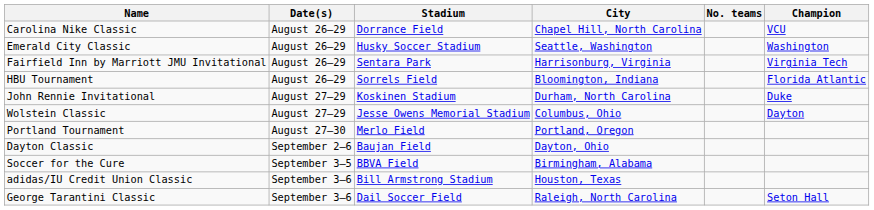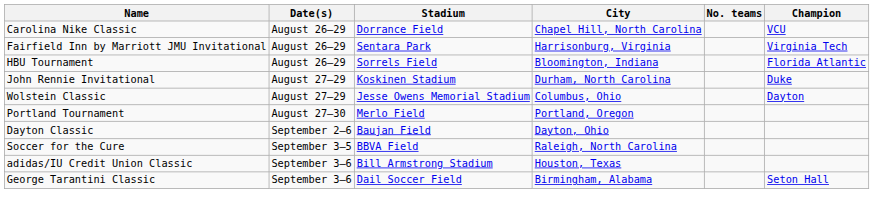 <table class="wikitable">
 <tr>
 <th>Name</th>
 <th>Date(s)</th>
 <th>Stadium</th>
 <th>City</th>
 <th>No. teams</th>
 <th>Champion</th>
 </tr>
 <tr>
 <td>Carolina Nike Classic</td>
 <td>August 26–29</td>
 <td><a href='#'>Dorrance Field</a></td>
 <td><a href='#'>Chapel Hill, North Carolina</a></td>
 <td></td>
 <td><a href='#'>VCU</a></td>
-</tr>
-<tr>
-<td>Emerald City Classic</td>
-<td>August 26–29</td>
-<td><a href='#'>Husky Soccer Stadium</a></td>
-<td><a href='#'>Seattle, Washington</a></td>
-<td></td>
-<td><a href='#'>Washington</a></td>
 </tr>
 <tr>
 <td>Fairfield Inn by Marriott JMU Invitational</td>
 <td>August 26–29</td>
 <td><a href='#'>Sentara Park</a></td>
 <td><a href='#'>Harrisonburg, Virginia</a></td>
 <td></td>
 <td><a href='#'>Virginia Tech</a></td>
 </tr>
 <tr>
 <td>HBU Tournament</td>
 <td>August 26–29</td>
 <td><a href='#'>Sorrels Field</a></td>
 <td><a href='#'>Bloomington, Indiana</a></td>
 <td></td>
 <td><a href='#'>Florida Atlantic</a></td>
 </tr>
 <tr>
 <td>John Rennie Invitational</td>
 <td>August 27–29</td>
 <td><a href='#'>Koskinen Stadium</a></td>
 <td><a href='#'>Durham, North Carolina</a></td>
 <td></td>
 <td><a href='#'>Duke</a></td>
 </tr>
 <tr>
 <td>Wolstein Classic</td>
 <td>August 27–29</td>
 <td><a href='#'>Jesse Owens Memorial Stadium</a></td>
 <td><a href='#'>Columbus, Ohio</a></td>
 <td></td>
 <td><a href='#'>Dayton</a></td>
 </tr>
 <tr>
 <td>Portland Tournament</td>
 <td>August 27–30</td>
 <td><a href='#'>Merlo Field</a></td>
 <td><a href='#'>Portland, Oregon</a></td>
 <td></td>
 <td></td>
 </tr>
 <tr>
 <td>Dayton Classic</td>
 <td>September 2–6</td>
 <td><a href='#'>Baujan Field</a></td>
 <td><a href='#'>Dayton, Ohio</a></td>
 <td></td>
 <td></td>
 </tr>
 <tr>
 <td>Soccer for the Cure</td>
 <td>September 3–5</td>
 <td><a href='#'>BBVA Field</a></td>
-<td><a href='#'>Birmingham, Alabama</a></td>
+<td><a href='#'>Raleigh, North Carolina</a></td>
 <td></td>
 <td></td>
 </tr>
 <tr>
 <td>adidas/IU Credit Union Classic</td>
 <td>September 3–6</td>
 <td><a href='#'>Bill Armstrong Stadium</a></td>
 <td><a href='#'>Houston, Texas</a></td>
 <td></td>
 <td></td>
 </tr>
 <tr>
 <td>George Tarantini Classic</td>
 <td>September 3–6</td>
 <td><a href='#'>Dail Soccer Field</a></td>
-<td><a href='#'>Raleigh, North Carolina</a></td>
+<td><a href='#'>Birmingham, Alabama</a></td>
 <td></td>
 <td><a href='#'>Seton Hall</a></td>
 </tr>
 </table>
